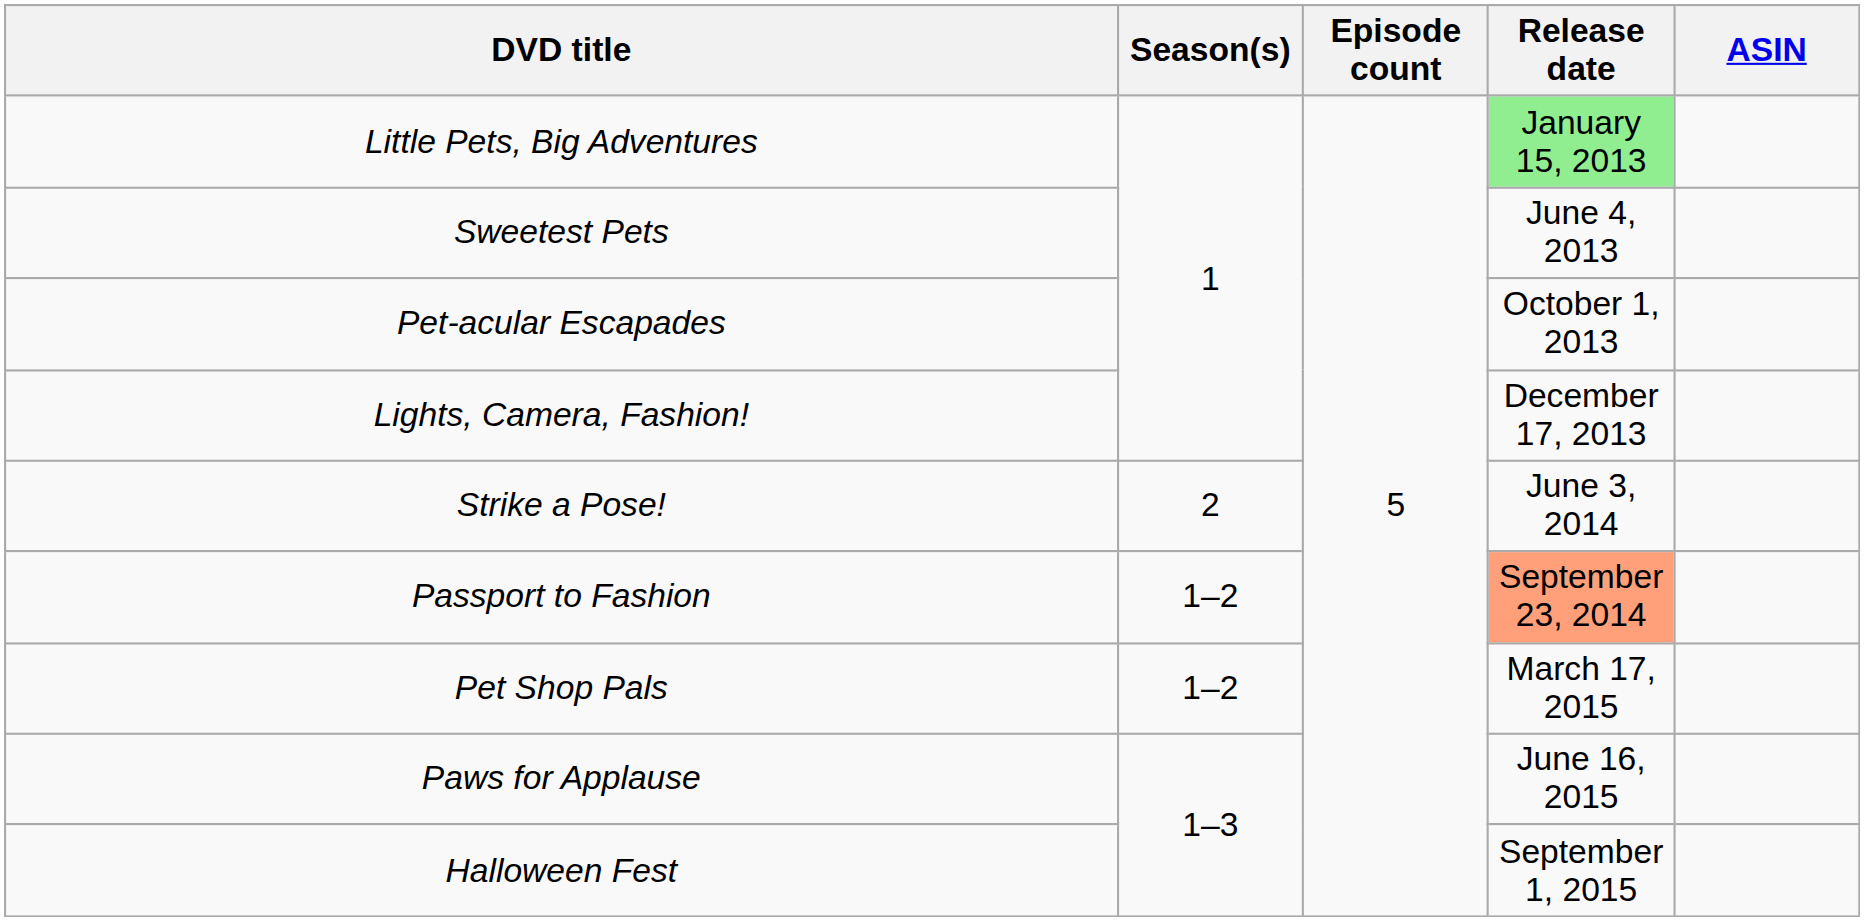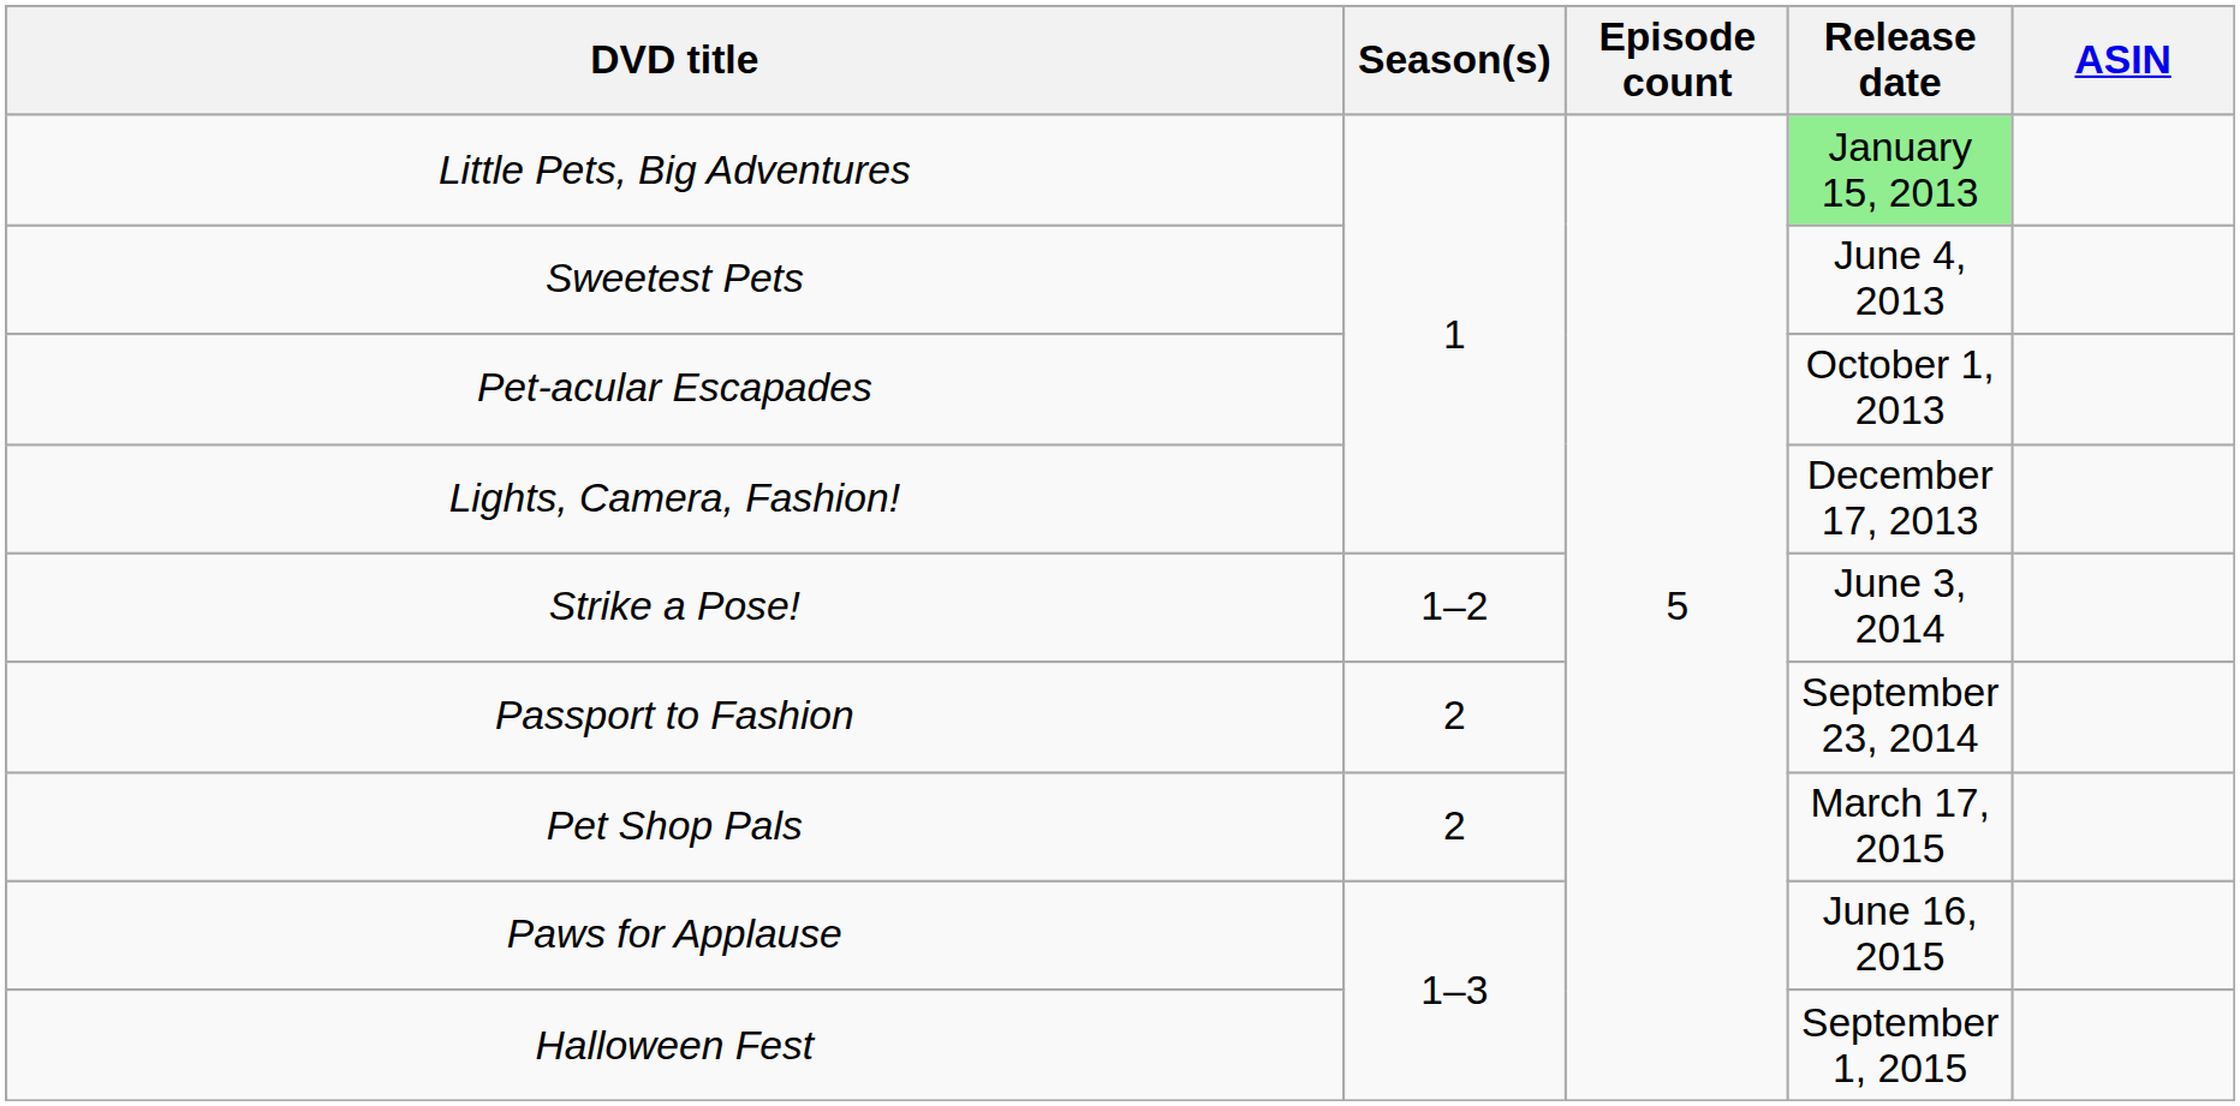 <table class="wikitable collapsible collapsed sortable" style="width:100%;text-align:center;">
 <tr>
 <th scope="col" width="60%">DVD title</th>
 <th scope="col" width="10%">Season(s)</th>
 <th scope="col" width="10%">Episode count</th>
 <th scope="col" width="10%">Release date</th>
 <th scope="col" width="10%"><a href='#'>ASIN</a></th>
 </tr>
 <tr>
 <td><em>Little Pets, Big Adventures</em></td>
 <td rowspan="4">1</td>
 <td rowspan="9">5</td>
 <td style="background: lightgreen;">January 15, 2013</td>
 <td></td>
 </tr>
 <tr>
 <td><em>Sweetest Pets</em></td>
 <td>June 4, 2013</td>
 <td></td>
 </tr>
 <tr>
 <td><em>Pet-acular Escapades</em></td>
 <td>October 1, 2013</td>
 <td></td>
 </tr>
 <tr>
 <td><em>Lights, Camera, Fashion!</em></td>
 <td>December 17, 2013</td>
 <td></td>
 </tr>
 <tr>
 <td><em>Strike a Pose!</em></td>
-<td>2</td>
+<td>1–2</td>
 <td>June 3, 2014</td>
 <td></td>
 </tr>
 <tr>
 <td><em>Passport to Fashion</em></td>
-<td>1–2</td>
-<td style="background: lightsalmon;">September 23, 2014</td>
+<td>2</td>
+<td>September 23, 2014</td>
 <td></td>
 </tr>
 <tr>
 <td><em>Pet Shop Pals</em></td>
-<td>1–2</td>
+<td>2</td>
 <td>March 17, 2015</td>
 <td></td>
 </tr>
 <tr>
 <td><em>Paws for Applause</em></td>
 <td rowspan="2">1–3</td>
 <td>June 16, 2015</td>
 <td></td>
 </tr>
 <tr>
 <td><em>Halloween Fest</em></td>
 <td>September 1, 2015</td>
 <td></td>
 </tr>
 </table>
